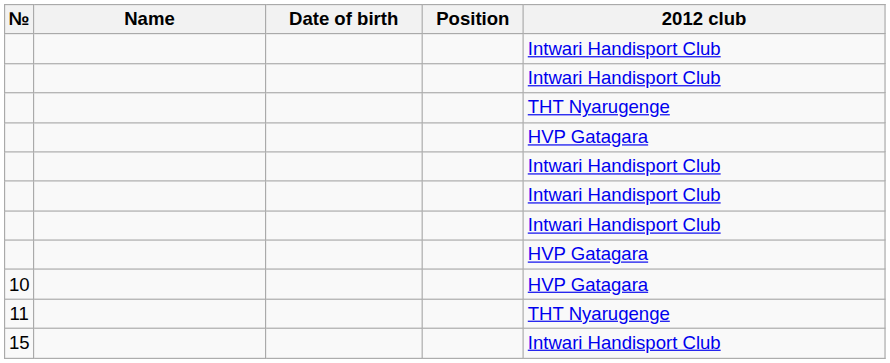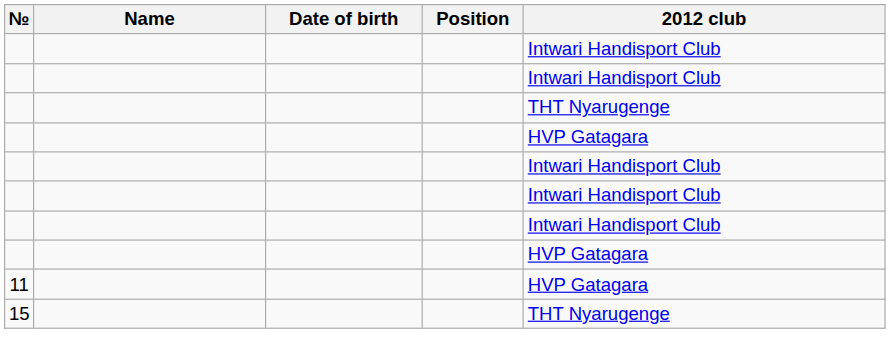 <table class="wikitable sortable" style="font-size:100%; text-align:center;">
 <tr>
 <th>№</th>
 <th style="width:12em">Name</th>
 <th style="width:8em">Date of birth</th>
 <th style="width:5em">Position</th>
 <th style="width:19em">2012 club</th>
 </tr>
 <tr>
 <td></td>
 <td style="text-align:left;"></td>
 <td style="text-align:right;"></td>
 <td></td>
 <td style="text-align:left;"> <a href='#'>Intwari Handisport Club</a></td>
 </tr>
 <tr>
 <td></td>
 <td style="text-align:left;"></td>
 <td style="text-align:right;"></td>
 <td></td>
 <td style="text-align:left;"> <a href='#'>Intwari Handisport Club</a></td>
 </tr>
 <tr>
 <td></td>
 <td style="text-align:left;"></td>
 <td style="text-align:right;"></td>
 <td></td>
 <td style="text-align:left;"> <a href='#'>THT Nyarugenge</a></td>
 </tr>
 <tr>
 <td></td>
 <td style="text-align:left;"></td>
 <td style="text-align:right;"></td>
 <td></td>
 <td style="text-align:left;"> <a href='#'>HVP Gatagara</a></td>
 </tr>
 <tr>
 <td></td>
 <td style="text-align:left;"></td>
 <td style="text-align:right;"></td>
 <td></td>
 <td style="text-align:left;"> <a href='#'>Intwari Handisport Club</a></td>
 </tr>
 <tr>
 <td></td>
 <td style="text-align:left;"></td>
 <td style="text-align:right;"></td>
 <td></td>
 <td style="text-align:left;"> <a href='#'>Intwari Handisport Club</a></td>
 </tr>
 <tr>
 <td></td>
 <td style="text-align:left;"></td>
 <td style="text-align:right;"></td>
 <td></td>
 <td style="text-align:left;"> <a href='#'>Intwari Handisport Club</a></td>
 </tr>
 <tr>
 <td></td>
 <td style="text-align:left;"></td>
 <td style="text-align:right;"></td>
 <td></td>
 <td style="text-align:left;"> <a href='#'>HVP Gatagara</a></td>
 </tr>
 <tr>
-<td>10</td>
+<td>11</td>
 <td style="text-align:left;"></td>
 <td style="text-align:right;"></td>
 <td></td>
 <td style="text-align:left;"> <a href='#'>HVP Gatagara</a></td>
 </tr>
 <tr>
-<td>11</td>
+<td>15</td>
 <td style="text-align:left;"></td>
 <td style="text-align:right;"></td>
 <td></td>
 <td style="text-align:left;"> <a href='#'>THT Nyarugenge</a></td>
 </tr>
-<tr>
-<td>15</td>
-<td style="text-align:left;"></td>
-<td style="text-align:right;"></td>
-<td></td>
-<td style="text-align:left;"> <a href='#'>Intwari Handisport Club</a></td>
-</tr>
 </table>
